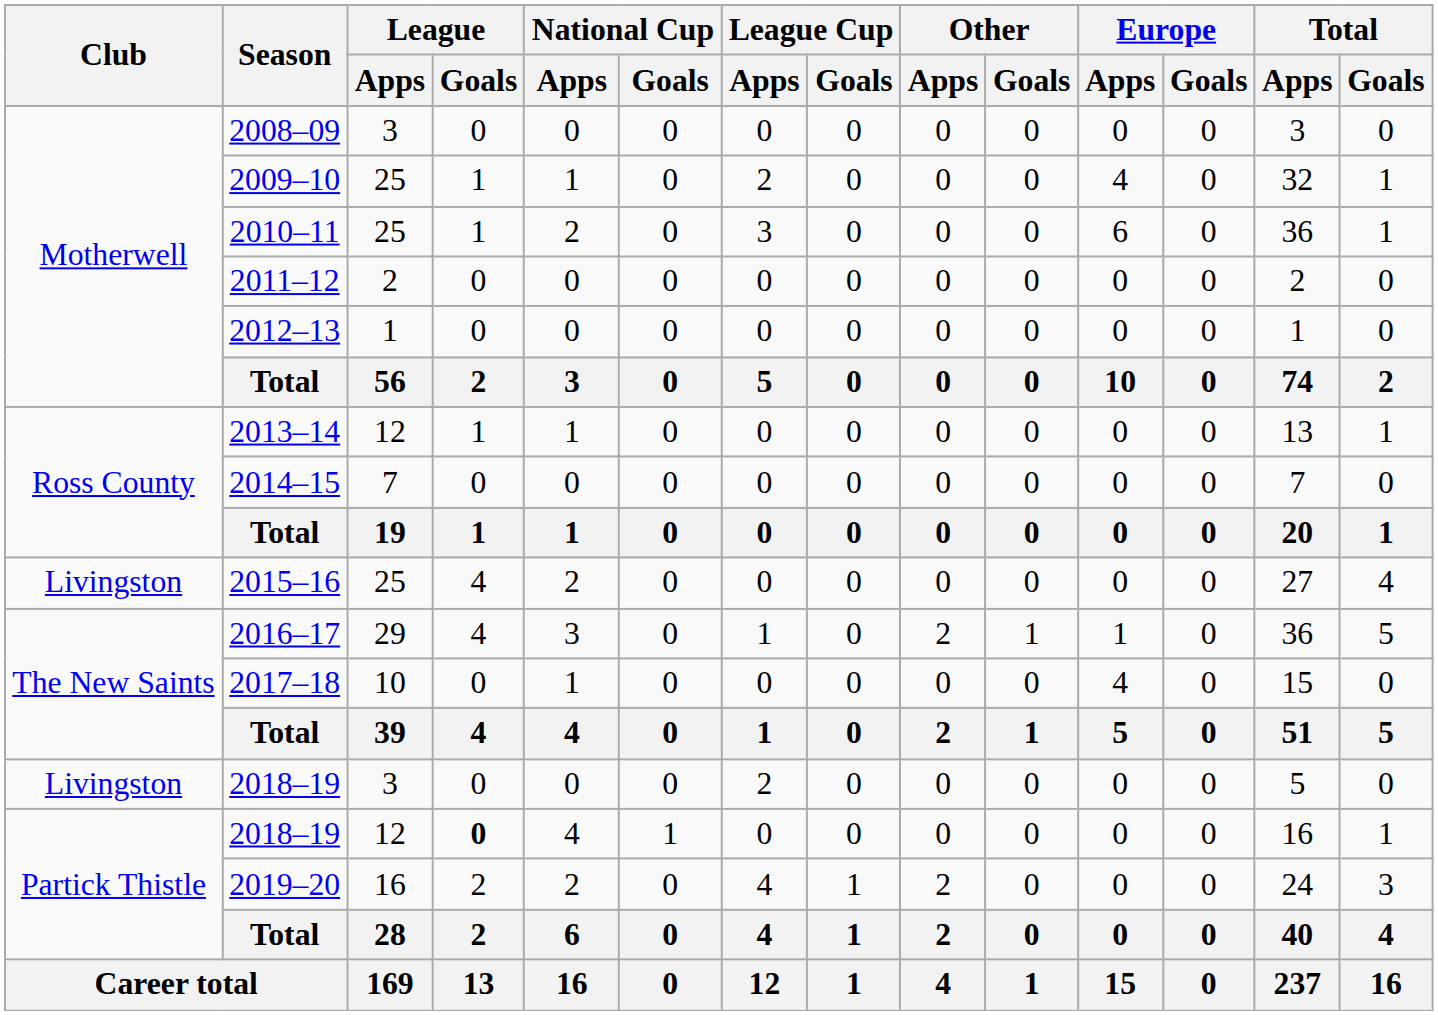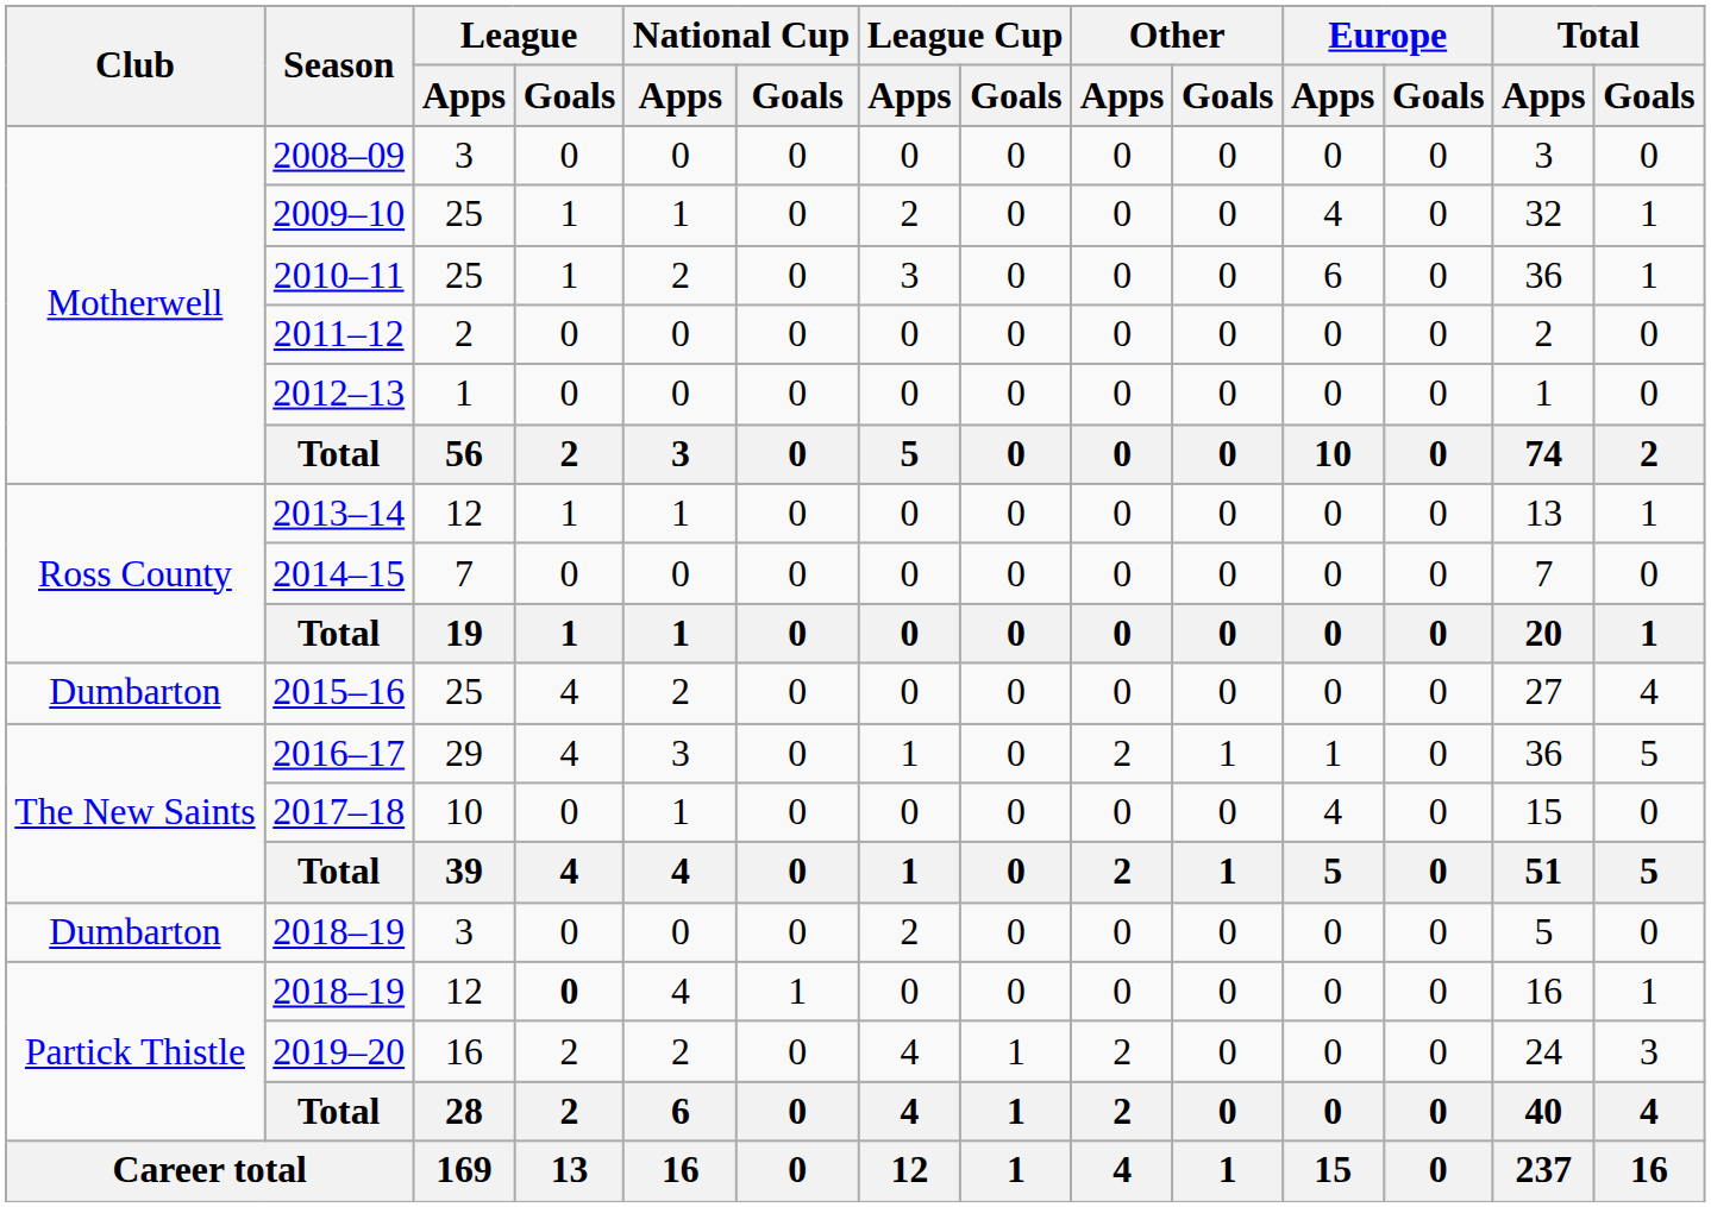 <table class="wikitable" style="text-align: center">
 <tr>
 <th rowspan="2">Club</th>
 <th rowspan="2">Season</th>
 <th colspan="2">League</th>
 <th colspan="2">National Cup</th>
 <th colspan="2">League Cup</th>
 <th colspan="2">Other</th>
 <th colspan="2"><a href='#'>Europe</a></th>
 <th colspan="2">Total</th>
 </tr>
 <tr>
 <th>Apps</th>
 <th>Goals</th>
 <th>Apps</th>
 <th>Goals</th>
 <th>Apps</th>
 <th>Goals</th>
 <th>Apps</th>
 <th>Goals</th>
 <th>Apps</th>
 <th>Goals</th>
 <th>Apps</th>
 <th>Goals</th>
 </tr>
 <tr align=center>
 <td rowspan=6><a href='#'>Motherwell</a></td>
 <td><a href='#'>2008–09</a></td>
 <td>3</td>
 <td>0</td>
 <td>0</td>
 <td>0</td>
 <td>0</td>
 <td>0</td>
 <td>0</td>
 <td>0</td>
 <td>0</td>
 <td>0</td>
 <td>3</td>
 <td>0</td>
 </tr>
 <tr align=center>
 <td><a href='#'>2009–10</a></td>
 <td>25</td>
 <td>1</td>
 <td>1</td>
 <td>0</td>
 <td>2</td>
 <td>0</td>
 <td>0</td>
 <td>0</td>
 <td>4</td>
 <td>0</td>
 <td>32</td>
 <td>1</td>
 </tr>
 <tr align=center>
 <td><a href='#'>2010–11</a></td>
 <td>25</td>
 <td>1</td>
 <td>2</td>
 <td>0</td>
 <td>3</td>
 <td>0</td>
 <td>0</td>
 <td>0</td>
 <td>6</td>
 <td>0</td>
 <td>36</td>
 <td>1</td>
 </tr>
 <tr align=center>
 <td><a href='#'>2011–12</a></td>
 <td>2</td>
 <td>0</td>
 <td>0</td>
 <td>0</td>
 <td>0</td>
 <td>0</td>
 <td>0</td>
 <td>0</td>
 <td>0</td>
 <td>0</td>
 <td>2</td>
 <td>0</td>
 </tr>
 <tr align=center>
 <td><a href='#'>2012–13</a></td>
 <td>1</td>
 <td>0</td>
 <td>0</td>
 <td>0</td>
 <td>0</td>
 <td>0</td>
 <td>0</td>
 <td>0</td>
 <td>0</td>
 <td>0</td>
 <td>1</td>
 <td>0</td>
 </tr>
 <tr align=center>
 <th>Total</th>
 <th>56</th>
 <th>2</th>
 <th>3</th>
 <th>0</th>
 <th>5</th>
 <th>0</th>
 <th>0</th>
 <th>0</th>
 <th>10</th>
 <th>0</th>
 <th>74</th>
 <th>2</th>
 </tr>
 <tr align=center>
 <td rowspan=3><a href='#'>Ross County</a></td>
 <td><a href='#'>2013–14</a></td>
 <td>12</td>
 <td>1</td>
 <td>1</td>
 <td>0</td>
 <td>0</td>
 <td>0</td>
 <td>0</td>
 <td>0</td>
 <td>0</td>
 <td>0</td>
 <td>13</td>
 <td>1</td>
 </tr>
 <tr align=center>
 <td><a href='#'>2014–15</a></td>
 <td>7</td>
 <td>0</td>
 <td>0</td>
 <td>0</td>
 <td>0</td>
 <td>0</td>
 <td>0</td>
 <td>0</td>
 <td>0</td>
 <td>0</td>
 <td>7</td>
 <td>0</td>
 </tr>
 <tr align=center>
 <th>Total</th>
 <th>19</th>
 <th>1</th>
 <th>1</th>
 <th>0</th>
 <th>0</th>
 <th>0</th>
 <th>0</th>
 <th>0</th>
 <th>0</th>
 <th>0</th>
 <th>20</th>
 <th>1</th>
 </tr>
 <tr align=center>
-<td><a href='#'>Livingston</a></td>
+<td><a href='#'>Dumbarton</a></td>
 <td><a href='#'>2015–16</a></td>
 <td>25</td>
 <td>4</td>
 <td>2</td>
 <td>0</td>
 <td>0</td>
 <td>0</td>
 <td>0</td>
 <td>0</td>
 <td>0</td>
 <td>0</td>
 <td>27</td>
 <td>4</td>
 </tr>
 <tr align=center>
 <td rowspan=3><a href='#'>The New Saints</a></td>
 <td><a href='#'>2016–17</a></td>
 <td>29</td>
 <td>4</td>
 <td>3</td>
 <td>0</td>
 <td>1</td>
 <td>0</td>
 <td>2</td>
 <td>1</td>
 <td>1</td>
 <td>0</td>
 <td>36</td>
 <td>5</td>
 </tr>
 <tr align=center>
 <td><a href='#'>2017–18</a></td>
 <td>10</td>
 <td>0</td>
 <td>1</td>
 <td>0</td>
 <td>0</td>
 <td>0</td>
 <td>0</td>
 <td>0</td>
 <td>4</td>
 <td>0</td>
 <td>15</td>
 <td>0</td>
 </tr>
 <tr align=center>
 <th>Total</th>
 <th>39</th>
 <th>4</th>
 <th>4</th>
 <th>0</th>
 <th>1</th>
 <th>0</th>
 <th>2</th>
 <th>1</th>
 <th>5</th>
 <th>0</th>
 <th>51</th>
 <th>5</th>
 </tr>
 <tr align=center>
-<td><a href='#'>Livingston</a></td>
+<td><a href='#'>Dumbarton</a></td>
 <td><a href='#'>2018–19</a></td>
 <td>3</td>
 <td>0</td>
 <td>0</td>
 <td>0</td>
 <td>2</td>
 <td>0</td>
 <td>0</td>
 <td>0</td>
 <td>0</td>
 <td>0</td>
 <td>5</td>
 <td>0</td>
 </tr>
 <tr align=center>
 <td rowspan=3><a href='#'>Partick Thistle</a></td>
 <td><a href='#'>2018–19</a></td>
 <td>12</td>
 <td><strong>0</strong></td>
 <td>4</td>
 <td>1</td>
 <td>0</td>
 <td>0</td>
 <td>0</td>
 <td>0</td>
 <td>0</td>
 <td>0</td>
 <td>16</td>
 <td>1</td>
 </tr>
 <tr align=center>
 <td><a href='#'>2019–20</a></td>
 <td>16</td>
 <td>2</td>
 <td>2</td>
 <td>0</td>
 <td>4</td>
 <td>1</td>
 <td>2</td>
 <td>0</td>
 <td>0</td>
 <td>0</td>
 <td>24</td>
 <td>3</td>
 </tr>
 <tr align=center>
 <th>Total</th>
 <th>28</th>
 <th>2</th>
 <th>6</th>
 <th>0</th>
 <th>4</th>
 <th>1</th>
 <th>2</th>
 <th>0</th>
 <th>0</th>
 <th>0</th>
 <th>40</th>
 <th>4</th>
 </tr>
 <tr align=center>
 <th colspan="2">Career total</th>
 <th>169</th>
 <th>13</th>
 <th>16</th>
 <th>0</th>
 <th>12</th>
 <th>1</th>
 <th>4</th>
 <th>1</th>
 <th>15</th>
 <th>0</th>
 <th>237</th>
 <th>16</th>
 </tr>
 </table>
